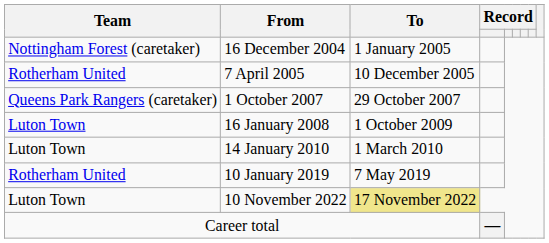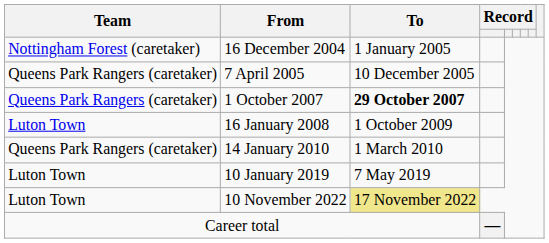 <table class="wikitable" style="text-align: center">
 <tr>
 <th rowspan="2">Team</th>
 <th rowspan="2">From</th>
 <th rowspan="2">To</th>
 <th colspan="5">Record</th>
 <th rowspan=2></th>
 </tr>
 <tr>
 <th></th>
 <th></th>
 <th></th>
 <th></th>
 <th></th>
 </tr>
 <tr>
 <td align=left><a href='#'>Nottingham Forest</a> (caretaker)</td>
 <td align=left>16 December 2004</td>
 <td align=left>1 January 2005<br></td>
 <td></td>
 </tr>
 <tr>
-<td align=left><a href='#'>Rotherham United</a></td>
+<td align=left>Queens Park Rangers (caretaker)</td>
 <td align=left>7 April 2005</td>
 <td align=left>10 December 2005<br></td>
 <td></td>
 </tr>
 <tr>
 <td align=left><a href='#'>Queens Park Rangers</a> (caretaker)</td>
 <td align=left>1 October 2007</td>
-<td align=left>29 October 2007<br></td>
+<td align=left><strong>29 October 2007<br></strong></td>
 <td></td>
 </tr>
 <tr>
 <td align=left><a href='#'>Luton Town</a></td>
 <td align=left>16 January 2008</td>
 <td align=left>1 October 2009<br></td>
 <td></td>
 </tr>
 <tr>
-<td align=left>Luton Town</td>
+<td align=left>Queens Park Rangers (caretaker)</td>
 <td align=left>14 January 2010</td>
 <td align=left>1 March 2010<br></td>
 <td></td>
 </tr>
 <tr>
-<td align=left><a href='#'>Rotherham United</a></td>
+<td align=left>Luton Town</td>
 <td align=left>10 January 2019</td>
 <td align=left>7 May 2019<br></td>
 <td></td>
 </tr>
 <tr>
 <td align=left>Luton Town</td>
 <td align=left>10 November 2022</td>
 <td align=left style="background: khaki;">17 November 2022<br></td>
 </tr>
 <tr>
 <td colspan=3>Career total<br></td>
 <th>—</th>
 </tr>
 </table>
